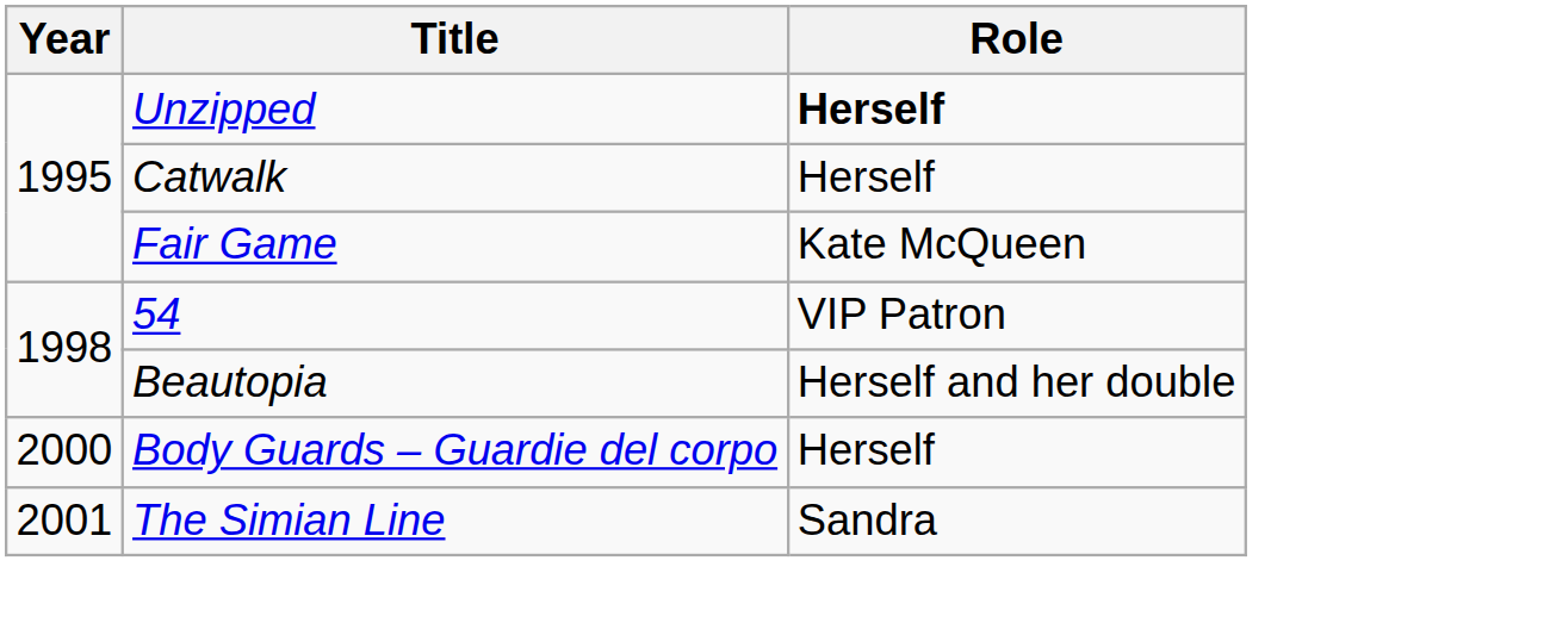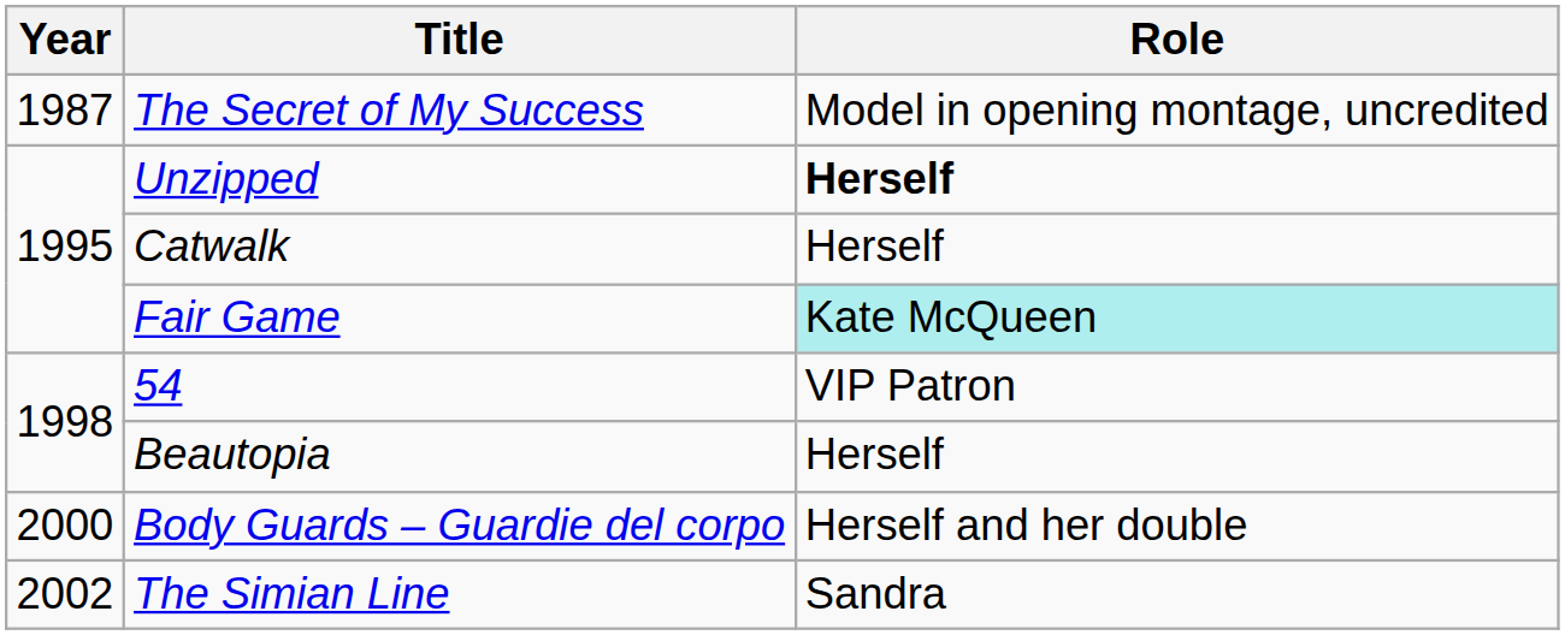 <table class="wikitable sortable">
 <tr>
 <th>Year</th>
 <th>Title</th>
 <th>Role</th>
+</tr>
+<tr>
+<td>1987</td>
+<td><em><a href='#'>The Secret of My Success</a></em></td>
+<td>Model in opening montage, uncredited</td>
 </tr>
 <tr>
 <td rowspan="3">1995</td>
 <td><em><a href='#'>Unzipped</a></em></td>
 <td><strong>Herself</strong></td>
 </tr>
 <tr>
 <td><em>Catwalk</em></td>
 <td>Herself</td>
 </tr>
 <tr>
 <td><em><a href='#'>Fair Game</a></em></td>
-<td>Kate McQueen</td>
+<td style="background: paleturquoise;">Kate McQueen</td>
 </tr>
 <tr>
 <td rowspan="2">1998</td>
 <td><em><a href='#'>54</a></em></td>
 <td>VIP Patron</td>
 </tr>
 <tr>
 <td><em>Beautopia</em></td>
-<td>Herself and her double</td>
+<td>Herself</td>
 </tr>
 <tr>
 <td>2000</td>
 <td><em><a href='#'>Body Guards – Guardie del corpo</a></em></td>
-<td>Herself</td>
+<td>Herself and her double</td>
 </tr>
 <tr>
-<td>2001</td>
+<td>2002</td>
 <td><em><a href='#'>The Simian Line</a></em></td>
 <td>Sandra</td>
 </tr>
 </table>
